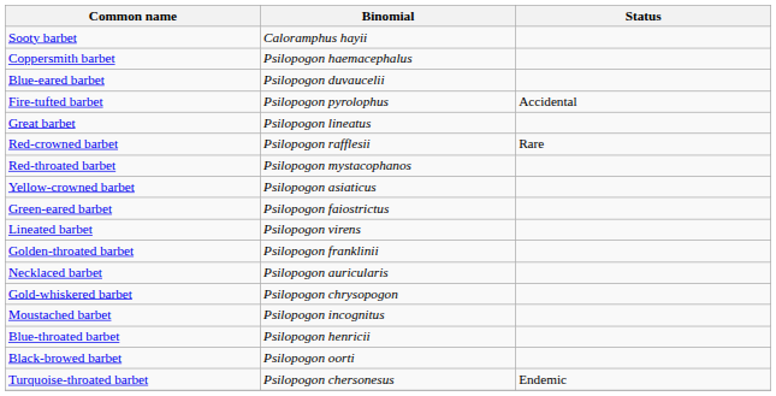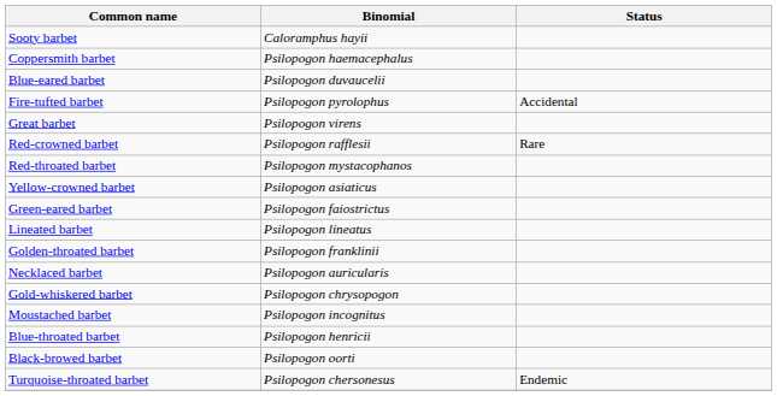 <table width=72% class="wikitable">
 <tr>
 <th width=24%>Common name</th>
 <th width=24%>Binomial</th>
 <th width=24%>Status</th>
 </tr>
 <tr>
 <td><a href='#'>Sooty barbet</a></td>
 <td><em>Caloramphus hayii</em></td>
 <td></td>
 </tr>
 <tr>
 <td><a href='#'>Coppersmith barbet</a></td>
 <td><em>Psilopogon haemacephalus</em></td>
 <td></td>
 </tr>
 <tr>
 <td><a href='#'>Blue-eared barbet</a></td>
 <td><em>Psilopogon duvaucelii</em></td>
 <td></td>
 </tr>
 <tr>
 <td><a href='#'>Fire-tufted barbet</a></td>
 <td><em>Psilopogon pyrolophus</em></td>
 <td>Accidental</td>
 </tr>
 <tr>
 <td><a href='#'>Great barbet</a></td>
-<td><em>Psilopogon lineatus</em></td>
+<td><em>Psilopogon virens</em></td>
 <td></td>
 </tr>
 <tr>
 <td><a href='#'>Red-crowned barbet</a></td>
 <td><em>Psilopogon rafflesii</em></td>
 <td>Rare</td>
 </tr>
 <tr>
 <td><a href='#'>Red-throated barbet</a></td>
 <td><em>Psilopogon mystacophanos</em></td>
 <td></td>
 </tr>
 <tr>
 <td><a href='#'>Yellow-crowned barbet</a></td>
 <td><em>Psilopogon asiaticus</em></td>
 <td></td>
 </tr>
 <tr>
 <td><a href='#'>Green-eared barbet</a></td>
 <td><em>Psilopogon faiostrictus</em></td>
 <td></td>
 </tr>
 <tr>
 <td><a href='#'>Lineated barbet</a></td>
-<td><em>Psilopogon virens</em></td>
+<td><em>Psilopogon lineatus</em></td>
 <td></td>
 </tr>
 <tr>
 <td><a href='#'>Golden-throated barbet</a></td>
 <td><em>Psilopogon franklinii</em></td>
 <td></td>
 </tr>
 <tr>
 <td><a href='#'>Necklaced barbet</a></td>
 <td><em>Psilopogon auricularis</em></td>
 <td></td>
 </tr>
 <tr>
 <td><a href='#'>Gold-whiskered barbet</a></td>
 <td><em>Psilopogon chrysopogon</em></td>
 <td></td>
 </tr>
 <tr>
 <td><a href='#'>Moustached barbet</a></td>
 <td><em>Psilopogon incognitus</em></td>
 <td></td>
 </tr>
 <tr>
 <td><a href='#'>Blue-throated barbet</a></td>
 <td><em>Psilopogon henricii</em></td>
 <td></td>
 </tr>
 <tr>
 <td><a href='#'>Black-browed barbet</a></td>
 <td><em>Psilopogon oorti</em></td>
 <td></td>
 </tr>
 <tr>
 <td><a href='#'>Turquoise-throated barbet</a></td>
 <td><em>Psilopogon chersonesus</em></td>
 <td>Endemic</td>
 </tr>
 <tr>
 </tr>
 </table>
